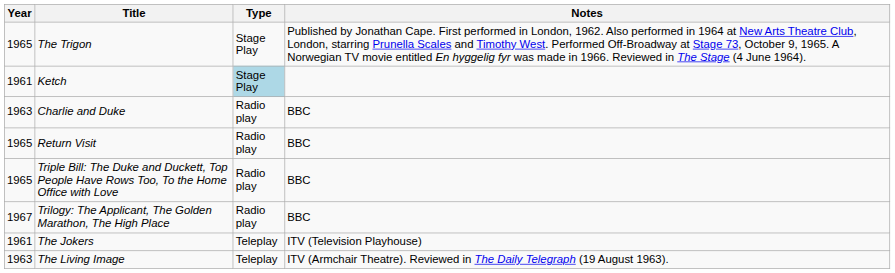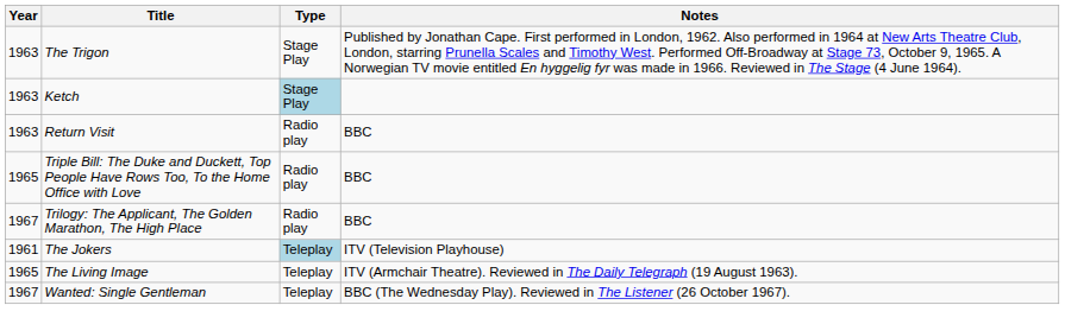 <table class="wikitable">
 <tr>
 <th>Year</th>
 <th>Title</th>
 <th>Type</th>
 <th>Notes</th>
 </tr>
 <tr>
-<td>1965</td>
+<td>1963</td>
 <td><em>The Trigon</em></td>
 <td>Stage Play</td>
 <td>Published by Jonathan Cape. First performed in London, 1962. Also performed in 1964 at <a href='#'>New Arts Theatre Club</a>, London, starring <a href='#'>Prunella Scales</a> and <a href='#'>Timothy West</a>. Performed Off-Broadway at <a href='#'>Stage 73</a>, October 9, 1965. A Norwegian TV movie entitled <em>En hyggelig fyr</em> was made in 1966. Reviewed in <em><a href='#'>The Stage</a></em> (4 June 1964).</td>
 </tr>
 <tr>
-<td>1961</td>
+<td>1963</td>
 <td><em>Ketch</em></td>
 <td style="background: lightblue;">Stage Play</td>
 <td></td>
 </tr>
 <tr>
 <td>1963</td>
-<td><em>Charlie and Duke</em></td>
-<td>Radio play</td>
-<td>BBC</td>
-</tr>
-<tr>
-<td>1965</td>
 <td><em>Return Visit</em></td>
 <td>Radio play</td>
 <td>BBC</td>
 </tr>
 <tr>
 <td>1965</td>
 <td><em>Triple Bill: The Duke and Duckett, Top People Have Rows Too, To the Home Office with Love</em></td>
 <td>Radio play</td>
 <td>BBC</td>
 </tr>
 <tr>
 <td>1967</td>
 <td><em>Trilogy: The Applicant, The Golden Marathon, The High Place</em></td>
 <td>Radio play</td>
 <td>BBC</td>
 </tr>
 <tr>
 <td>1961</td>
 <td><em>The Jokers</em></td>
-<td>Teleplay</td>
+<td style="background: lightblue;">Teleplay</td>
 <td>ITV (Television Playhouse)</td>
 </tr>
 <tr>
-<td>1963</td>
+<td>1965</td>
 <td><em>The Living Image</em></td>
 <td>Teleplay</td>
 <td>ITV (Armchair Theatre). Reviewed in <em><a href='#'>The Daily Telegraph</a></em> (19 August 1963).</td>
 </tr>
+<tr>
+<td>1967</td>
+<td><em>Wanted: Single Gentleman</em></td>
+<td>Teleplay</td>
+<td>BBC (The Wednesday Play). Reviewed in <a href='#'><em>The Listener</em></a> (26 October 1967).</td>
+</tr>
 </table>
